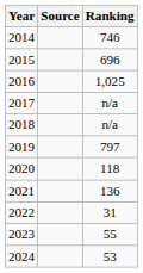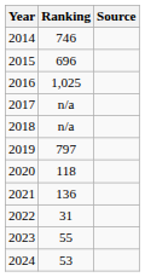 <table class="wikitable" style="text-align:center; font-size: 95%;">
 <tr>
 <th>Year</th>
+<th>Ranking</th>
 <th>Source</th>
-<th>Ranking</th>
 </tr>
 <tr>
 <td>2014</td>
+<td>746</td>
 <td></td>
-<td>746</td>
 </tr>
 <tr>
 <td>2015</td>
+<td>696</td>
 <td></td>
-<td>696</td>
 </tr>
 <tr>
 <td>2016</td>
+<td>1,025</td>
 <td></td>
-<td>1,025</td>
 </tr>
 <tr>
 <td>2017</td>
+<td>n/a</td>
 <td></td>
-<td>n/a</td>
 </tr>
 <tr>
 <td>2018</td>
+<td>n/a</td>
 <td></td>
-<td>n/a</td>
 </tr>
 <tr>
 <td>2019</td>
+<td>797</td>
 <td></td>
-<td>797</td>
 </tr>
 <tr>
 <td>2020</td>
+<td>118</td>
 <td></td>
-<td>118</td>
 </tr>
 <tr>
 <td>2021</td>
+<td>136</td>
 <td></td>
-<td>136</td>
 </tr>
 <tr>
 <td>2022</td>
+<td>31</td>
 <td></td>
-<td>31</td>
 </tr>
 <tr>
 <td>2023</td>
+<td>55</td>
 <td></td>
-<td>55</td>
 </tr>
 <tr>
 <td>2024</td>
+<td>53</td>
 <td></td>
-<td>53</td>
 </tr>
 </table>
